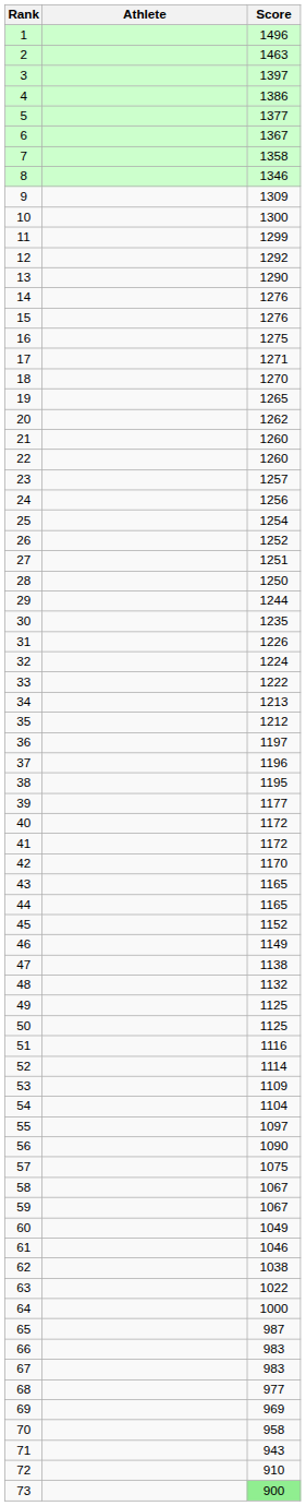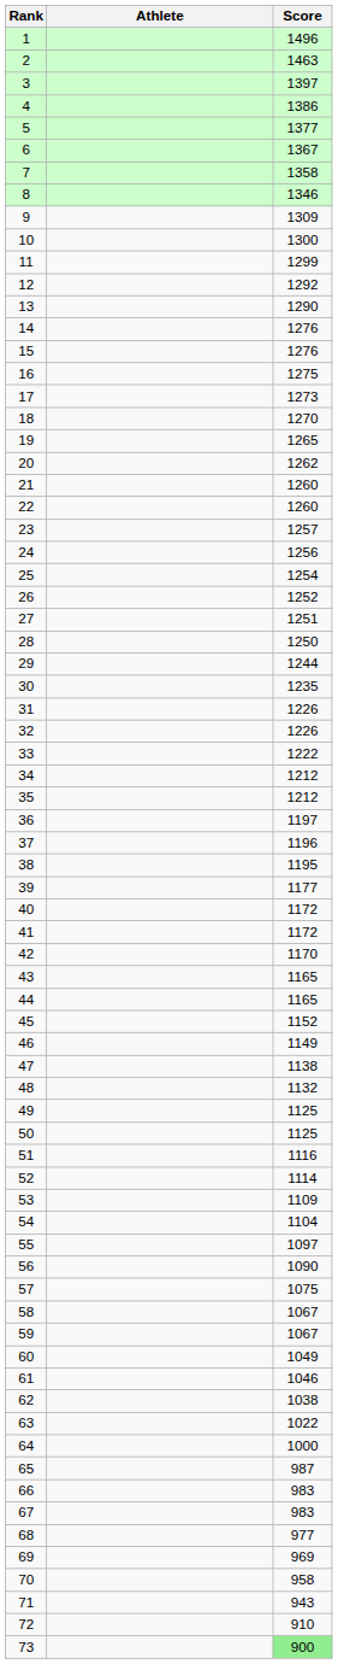 <table class=wikitable style="text-align:center">
 <tr>
 <th width=40>Rank</th>
 <th width=250>Athlete</th>
 <th width=60>Score</th>
 </tr>
 <tr bgcolor="ccffcc">
 <td>1</td>
 <td align=left></td>
 <td>1496</td>
 </tr>
 <tr bgcolor="ccffcc">
 <td>2</td>
 <td align=left></td>
 <td>1463</td>
 </tr>
 <tr bgcolor="ccffcc">
 <td>3</td>
 <td align=left></td>
 <td>1397</td>
 </tr>
 <tr bgcolor="ccffcc">
 <td>4</td>
 <td align=left></td>
 <td>1386</td>
 </tr>
 <tr bgcolor="ccffcc">
 <td>5</td>
 <td align=left></td>
 <td>1377</td>
 </tr>
 <tr bgcolor="ccffcc">
 <td>6</td>
 <td align=left></td>
 <td>1367</td>
 </tr>
 <tr bgcolor="ccffcc">
 <td>7</td>
 <td align=left></td>
 <td>1358</td>
 </tr>
 <tr bgcolor="ccffcc">
 <td>8</td>
 <td align=left></td>
 <td>1346</td>
 </tr>
 <tr>
 <td>9</td>
 <td align=left></td>
 <td>1309</td>
 </tr>
 <tr>
 <td>10</td>
 <td align=left></td>
 <td>1300</td>
 </tr>
 <tr>
 <td>11</td>
 <td align=left></td>
 <td>1299</td>
 </tr>
 <tr>
 <td>12</td>
 <td align=left></td>
 <td>1292</td>
 </tr>
 <tr>
 <td>13</td>
 <td align=left></td>
 <td>1290</td>
 </tr>
 <tr>
 <td>14</td>
 <td align=left></td>
 <td>1276</td>
 </tr>
 <tr>
 <td>15</td>
 <td align=left></td>
 <td>1276</td>
 </tr>
 <tr>
 <td>16</td>
 <td align=left></td>
 <td>1275</td>
 </tr>
 <tr>
 <td>17</td>
 <td align=left></td>
-<td>1271</td>
+<td>1273</td>
 </tr>
 <tr>
 <td>18</td>
 <td align=left></td>
 <td>1270</td>
 </tr>
 <tr>
 <td>19</td>
 <td align=left></td>
 <td>1265</td>
 </tr>
 <tr>
 <td>20</td>
 <td align=left></td>
 <td>1262</td>
 </tr>
 <tr>
 <td>21</td>
 <td align=left></td>
 <td>1260</td>
 </tr>
 <tr>
 <td>22</td>
 <td align=left></td>
 <td>1260</td>
 </tr>
 <tr>
 <td>23</td>
 <td align=left></td>
 <td>1257</td>
 </tr>
 <tr>
 <td>24</td>
 <td align=left></td>
 <td>1256</td>
 </tr>
 <tr>
 <td>25</td>
 <td align=left></td>
 <td>1254</td>
 </tr>
 <tr>
 <td>26</td>
 <td align=left></td>
 <td>1252</td>
 </tr>
 <tr>
 <td>27</td>
 <td align=left></td>
 <td>1251</td>
 </tr>
 <tr>
 <td>28</td>
 <td align=left></td>
 <td>1250</td>
 </tr>
 <tr>
 <td>29</td>
 <td align=left></td>
 <td>1244</td>
 </tr>
 <tr>
 <td>30</td>
 <td align=left></td>
 <td>1235</td>
 </tr>
 <tr>
 <td>31</td>
 <td align=left></td>
 <td>1226</td>
 </tr>
 <tr>
 <td>32</td>
 <td align=left></td>
-<td>1224</td>
+<td>1226</td>
 </tr>
 <tr>
 <td>33</td>
 <td align=left></td>
 <td>1222</td>
 </tr>
 <tr>
 <td>34</td>
 <td align=left></td>
-<td>1213</td>
+<td>1212</td>
 </tr>
 <tr>
 <td>35</td>
 <td align=left></td>
 <td>1212</td>
 </tr>
 <tr>
 <td>36</td>
 <td align=left></td>
 <td>1197</td>
 </tr>
 <tr>
 <td>37</td>
 <td align=left></td>
 <td>1196</td>
 </tr>
 <tr>
 <td>38</td>
 <td align=left></td>
 <td>1195</td>
 </tr>
 <tr>
 <td>39</td>
 <td align=left></td>
 <td>1177</td>
 </tr>
 <tr>
 <td>40</td>
 <td align=left></td>
 <td>1172</td>
 </tr>
 <tr>
 <td>41</td>
 <td align=left></td>
 <td>1172</td>
 </tr>
 <tr>
 <td>42</td>
 <td align=left></td>
 <td>1170</td>
 </tr>
 <tr>
 <td>43</td>
 <td align=left></td>
 <td>1165</td>
 </tr>
 <tr>
 <td>44</td>
 <td align=left></td>
 <td>1165</td>
 </tr>
 <tr>
 <td>45</td>
 <td align=left></td>
 <td>1152</td>
 </tr>
 <tr>
 <td>46</td>
 <td align=left></td>
 <td>1149</td>
 </tr>
 <tr>
 <td>47</td>
 <td align=left></td>
 <td>1138</td>
 </tr>
 <tr>
 <td>48</td>
 <td align=left></td>
 <td>1132</td>
 </tr>
 <tr>
 <td>49</td>
 <td align=left></td>
 <td>1125</td>
 </tr>
 <tr>
 <td>50</td>
 <td align=left></td>
 <td>1125</td>
 </tr>
 <tr>
 <td>51</td>
 <td align=left></td>
 <td>1116</td>
 </tr>
 <tr>
 <td>52</td>
 <td align=left></td>
 <td>1114</td>
 </tr>
 <tr>
 <td>53</td>
 <td align=left></td>
 <td>1109</td>
 </tr>
 <tr>
 <td>54</td>
 <td align=left></td>
 <td>1104</td>
 </tr>
 <tr>
 <td>55</td>
 <td align=left></td>
 <td>1097</td>
 </tr>
 <tr>
 <td>56</td>
 <td align=left></td>
 <td>1090</td>
 </tr>
 <tr>
 <td>57</td>
 <td align=left></td>
 <td>1075</td>
 </tr>
 <tr>
 <td>58</td>
 <td align=left></td>
 <td>1067</td>
 </tr>
 <tr>
 <td>59</td>
 <td align=left></td>
 <td>1067</td>
 </tr>
 <tr>
 <td>60</td>
 <td align=left></td>
 <td>1049</td>
 </tr>
 <tr>
 <td>61</td>
 <td align=left></td>
 <td>1046</td>
 </tr>
 <tr>
 <td>62</td>
 <td align=left></td>
 <td>1038</td>
 </tr>
 <tr>
 <td>63</td>
 <td align=left></td>
 <td>1022</td>
 </tr>
 <tr>
 <td>64</td>
 <td align=left></td>
 <td>1000</td>
 </tr>
 <tr>
 <td>65</td>
 <td align=left></td>
 <td>987</td>
 </tr>
 <tr>
 <td>66</td>
 <td align=left></td>
 <td>983</td>
 </tr>
 <tr>
 <td>67</td>
 <td align=left></td>
 <td>983</td>
 </tr>
 <tr>
 <td>68</td>
 <td align=left></td>
 <td>977</td>
 </tr>
 <tr>
 <td>69</td>
 <td align=left></td>
 <td>969</td>
 </tr>
 <tr>
 <td>70</td>
 <td align=left></td>
 <td>958</td>
 </tr>
 <tr>
 <td>71</td>
 <td align=left></td>
 <td>943</td>
 </tr>
 <tr>
 <td>72</td>
 <td align=left></td>
 <td>910</td>
 </tr>
 <tr>
 <td>73</td>
 <td align=left></td>
 <td style="background: lightgreen;">900</td>
 </tr>
 </table>
